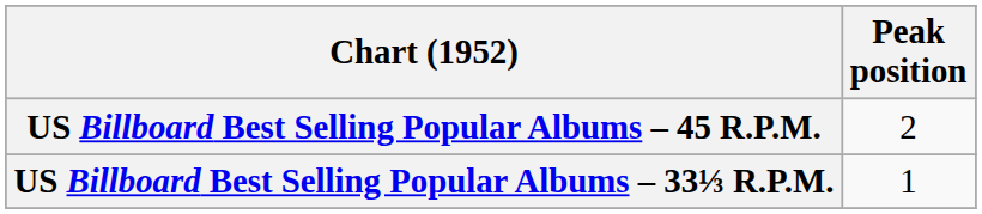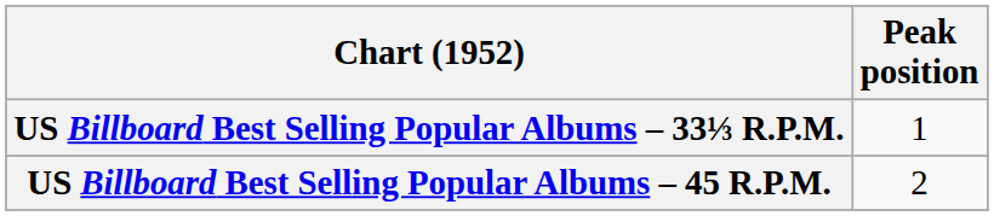 <table class="wikitable plainrowheaders" style="text-align:center">
 <tr>
 <th scope="col">Chart (1952)</th>
 <th scope="col">Peak<br>position</th>
 </tr>
 <tr>
+<th scope="row" align="left">US <a href='#'><em>Billboard</em> Best Selling Popular Albums</a> – 33⅓ R.P.M.</th>
+<td>1</td>
+</tr>
+<tr>
 <th scope="row" align="left">US <a href='#'><em>Billboard</em> Best Selling Popular Albums</a> – 45 R.P.M.</th>
 <td>2</td>
 </tr>
-<tr>
-<th scope="row" align="left">US <a href='#'><em>Billboard</em> Best Selling Popular Albums</a> – 33⅓ R.P.M.</th>
-<td>1</td>
-</tr>
 </table>
